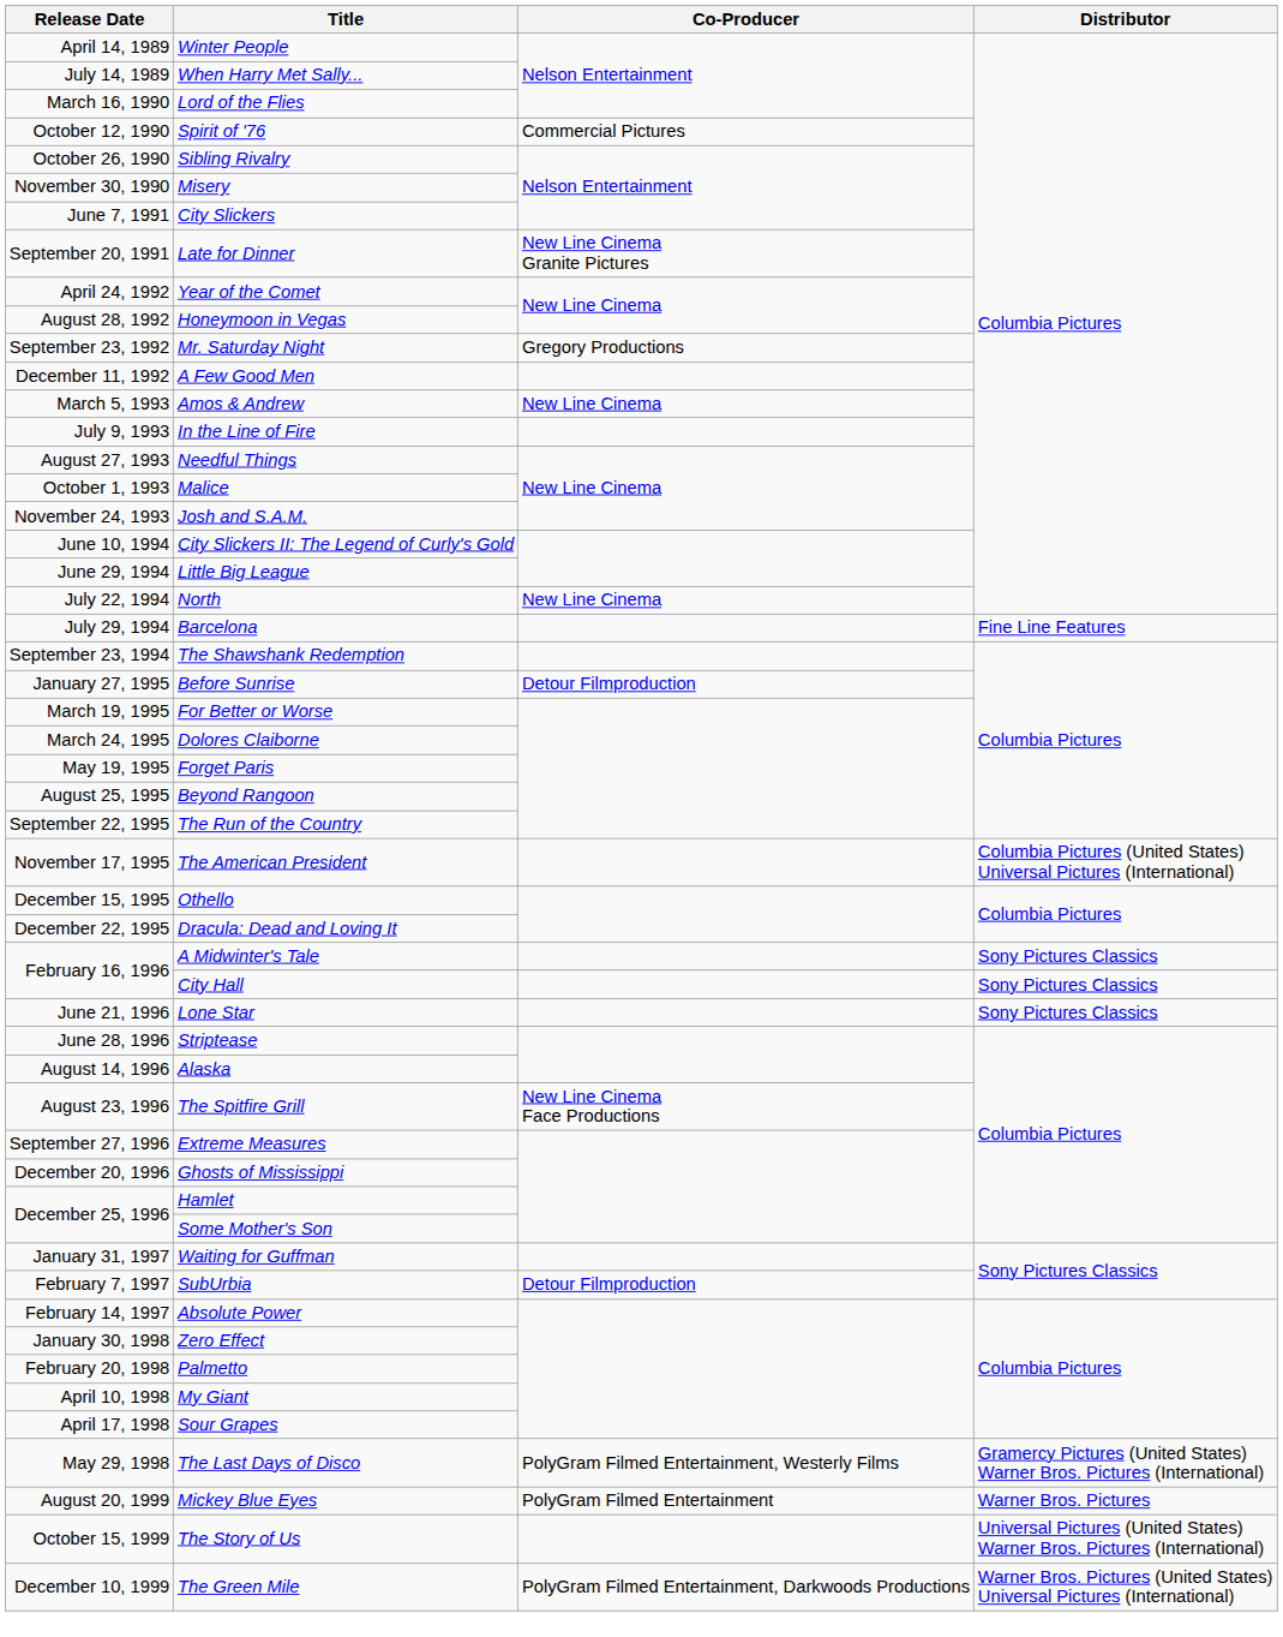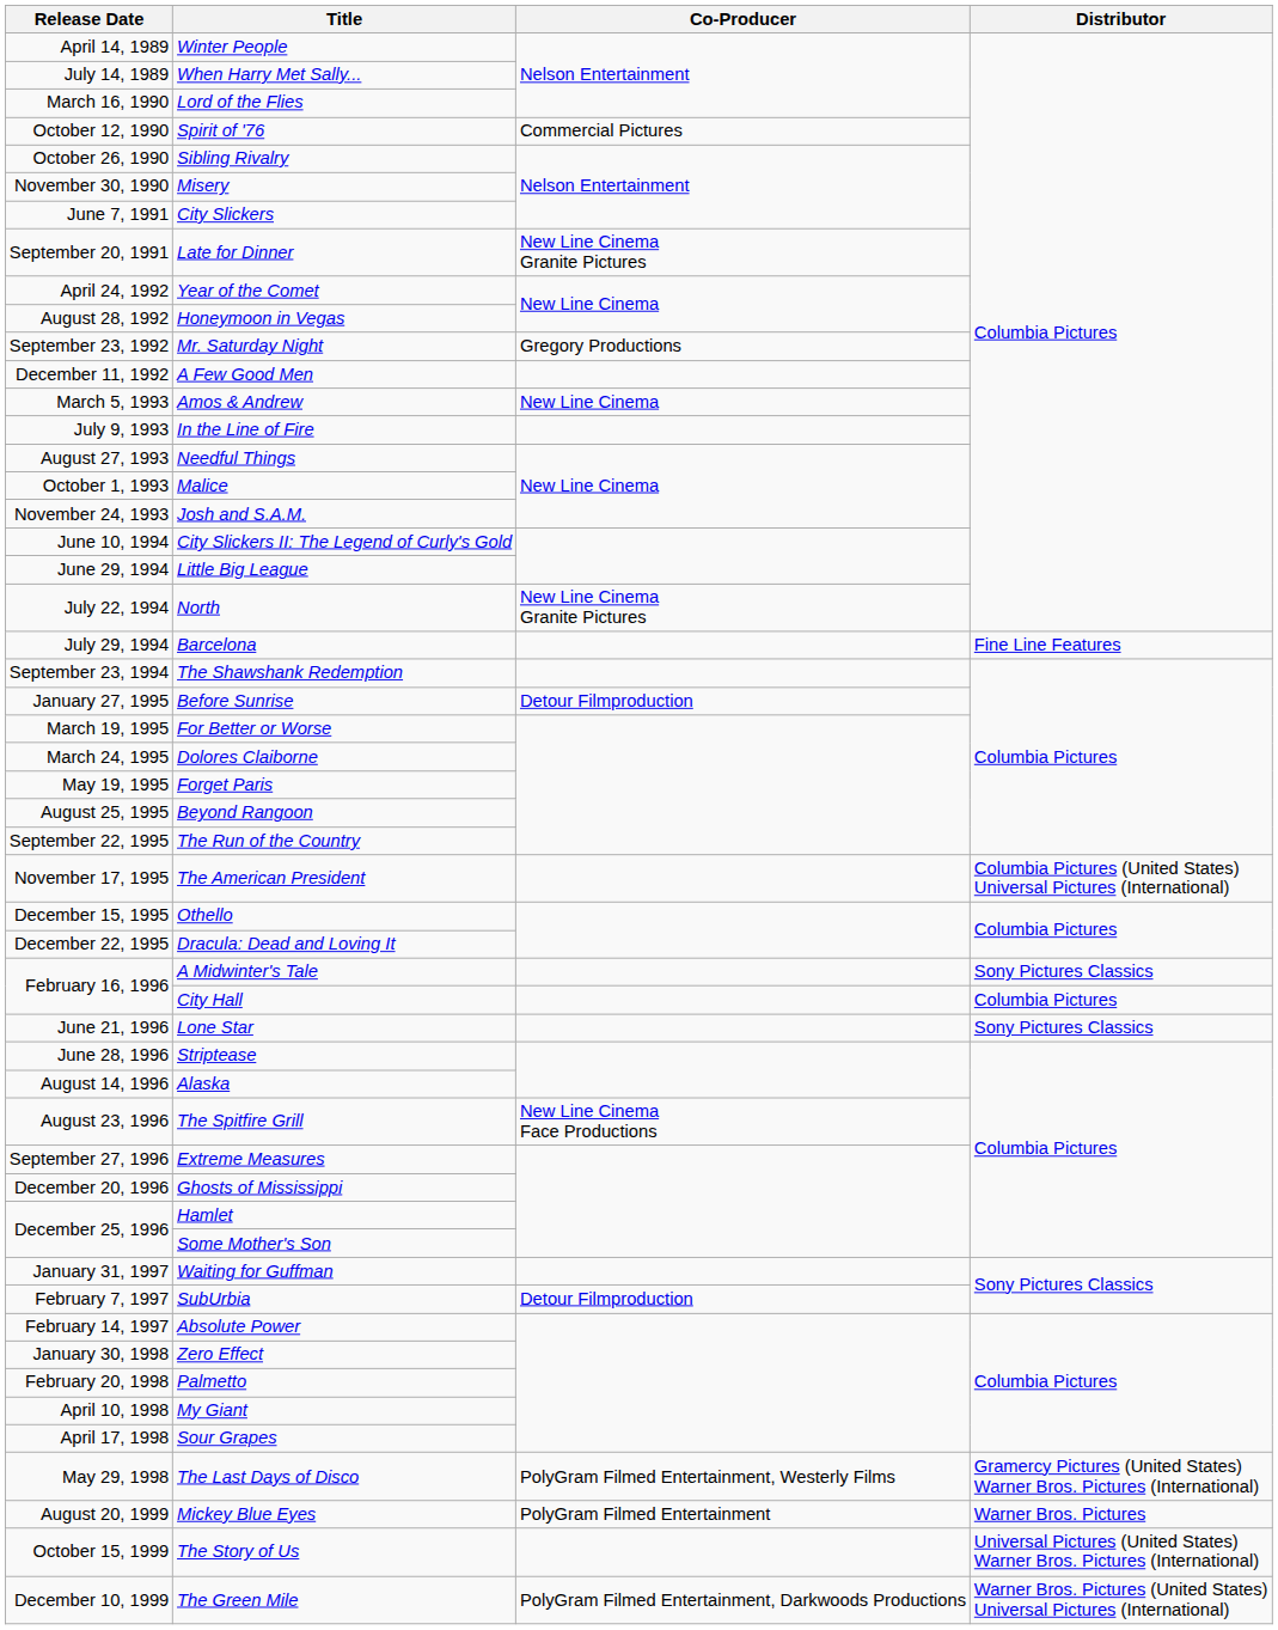 <table class="wikitable sortable">
 <tr>
 <th>Release Date</th>
 <th>Title</th>
 <th>Co-Producer</th>
 <th>Distributor</th>
 </tr>
 <tr>
 <td align="right">April 14, 1989</td>
 <td><em><a href='#'>Winter People</a></em></td>
 <td rowspan="3"><a href='#'>Nelson Entertainment</a></td>
 <td rowspan="20"><a href='#'>Columbia Pictures</a></td>
 </tr>
 <tr>
 <td align="right">July 14, 1989</td>
 <td><em><a href='#'>When Harry Met Sally...</a></em></td>
 </tr>
 <tr>
 <td align="right">March 16, 1990</td>
 <td><em><a href='#'>Lord of the Flies</a></em></td>
 </tr>
 <tr>
 <td align="right">October 12, 1990</td>
 <td><em><a href='#'>Spirit of '76</a></em></td>
 <td>Commercial Pictures</td>
 </tr>
 <tr>
 <td align="right">October 26, 1990</td>
 <td><em><a href='#'>Sibling Rivalry</a></em></td>
 <td rowspan="3"><a href='#'>Nelson Entertainment</a></td>
 </tr>
 <tr>
 <td align="right">November 30, 1990</td>
 <td><em><a href='#'>Misery</a></em></td>
 </tr>
 <tr>
 <td align="right">June 7, 1991</td>
 <td><em><a href='#'>City Slickers</a></em></td>
 </tr>
 <tr>
 <td align="right">September 20, 1991</td>
 <td><em><a href='#'>Late for Dinner</a></em></td>
 <td><a href='#'>New Line Cinema</a><br>Granite Pictures</td>
 </tr>
 <tr>
 <td align="right">April 24, 1992</td>
 <td><em><a href='#'>Year of the Comet</a></em></td>
 <td rowspan="2"><a href='#'>New Line Cinema</a></td>
 </tr>
 <tr>
 <td align="right">August 28, 1992</td>
 <td><em><a href='#'>Honeymoon in Vegas</a></em></td>
 </tr>
 <tr>
 <td align="right">September 23, 1992</td>
 <td><em><a href='#'>Mr. Saturday Night</a></em></td>
 <td>Gregory Productions</td>
 </tr>
 <tr>
 <td align="right">December 11, 1992</td>
 <td><em><a href='#'>A Few Good Men</a></em></td>
 <td></td>
 </tr>
 <tr>
 <td align="right">March 5, 1993</td>
 <td><em><a href='#'>Amos & Andrew</a></em></td>
 <td><a href='#'>New Line Cinema</a></td>
 </tr>
 <tr>
 <td align="right">July 9, 1993</td>
 <td><em><a href='#'>In the Line of Fire</a></em></td>
 <td></td>
 </tr>
 <tr>
 <td align="right">August 27, 1993</td>
 <td><em><a href='#'>Needful Things</a></em></td>
 <td rowspan="3"><a href='#'>New Line Cinema</a></td>
 </tr>
 <tr>
 <td align="right">October 1, 1993</td>
 <td><em><a href='#'>Malice</a></em></td>
 </tr>
 <tr>
 <td align="right">November 24, 1993</td>
 <td><em><a href='#'>Josh and S.A.M.</a></em></td>
 </tr>
 <tr>
 <td align="right">June 10, 1994</td>
 <td><em><a href='#'>City Slickers II: The Legend of Curly's Gold</a></em></td>
 </tr>
 <tr>
 <td align="right">June 29, 1994</td>
 <td><em><a href='#'>Little Big League</a></em></td>
 </tr>
 <tr>
 <td align="right">July 22, 1994</td>
 <td><em><a href='#'>North</a></em></td>
-<td><a href='#'>New Line Cinema</a></td>
+<td><a href='#'>New Line Cinema</a><br>Granite Pictures</td>
 </tr>
 <tr>
 <td align="right">July 29, 1994</td>
 <td><em><a href='#'>Barcelona</a></em></td>
 <td></td>
 <td><a href='#'>Fine Line Features</a></td>
 </tr>
 <tr>
 <td align="right">September 23, 1994</td>
 <td><em><a href='#'>The Shawshank Redemption</a></em></td>
 <td></td>
 <td rowspan="7"><a href='#'>Columbia Pictures</a></td>
 </tr>
 <tr>
 <td align="right">January 27, 1995</td>
 <td><em><a href='#'>Before Sunrise</a></em></td>
 <td><a href='#'>Detour Filmproduction</a></td>
 </tr>
 <tr>
 <td align="right">March 19, 1995</td>
 <td><em><a href='#'>For Better or Worse</a></em></td>
 </tr>
 <tr>
 <td align="right">March 24, 1995</td>
 <td><em><a href='#'>Dolores Claiborne</a></em></td>
 </tr>
 <tr>
 <td align="right">May 19, 1995</td>
 <td><em><a href='#'>Forget Paris</a></em></td>
 </tr>
 <tr>
 <td align="right">August 25, 1995</td>
 <td><em><a href='#'>Beyond Rangoon</a></em></td>
 </tr>
 <tr>
 <td align="right">September 22, 1995</td>
 <td><em><a href='#'>The Run of the Country</a></em></td>
 </tr>
 <tr>
 <td align="right">November 17, 1995</td>
 <td><em><a href='#'>The American President</a></em></td>
 <td></td>
 <td><a href='#'>Columbia Pictures</a> (United States)<br><a href='#'>Universal Pictures</a> (International)</td>
 </tr>
 <tr>
 <td align="right">December 15, 1995</td>
 <td><em><a href='#'>Othello</a></em></td>
 <td rowspan="2"></td>
 <td rowspan="2"><a href='#'>Columbia Pictures</a></td>
 </tr>
 <tr>
 <td align="right">December 22, 1995</td>
 <td><em><a href='#'>Dracula: Dead and Loving It</a></em></td>
 </tr>
 <tr>
 <td rowspan="2" align="right">February 16, 1996</td>
 <td><em><a href='#'>A Midwinter's Tale</a></em></td>
 <td></td>
 <td><a href='#'>Sony Pictures Classics</a></td>
 </tr>
 <tr>
 <td><em><a href='#'>City Hall</a></em></td>
 <td></td>
-<td><a href='#'>Sony Pictures Classics</a></td>
+<td><a href='#'>Columbia Pictures</a></td>
 </tr>
 <tr>
 <td align="right">June 21, 1996</td>
 <td><em><a href='#'>Lone Star</a></em></td>
 <td></td>
 <td><a href='#'>Sony Pictures Classics</a></td>
 </tr>
 <tr>
 <td align="right">June 28, 1996</td>
 <td><em><a href='#'>Striptease</a></em></td>
 <td rowspan="2"></td>
 <td rowspan="7"><a href='#'>Columbia Pictures</a></td>
 </tr>
 <tr>
 <td align="right">August 14, 1996</td>
 <td><em><a href='#'>Alaska</a></em></td>
 </tr>
 <tr>
 <td align="right">August 23, 1996</td>
 <td><em><a href='#'>The Spitfire Grill</a></em></td>
 <td><a href='#'>New Line Cinema</a><br>Face Productions</td>
 </tr>
 <tr>
 <td align="right">September 27, 1996</td>
 <td><em><a href='#'>Extreme Measures</a></em></td>
 <td rowspan="4"></td>
 </tr>
 <tr>
 <td align="right">December 20, 1996</td>
 <td><em><a href='#'>Ghosts of Mississippi</a></em></td>
 </tr>
 <tr>
 <td rowspan="2" align="right">December 25, 1996</td>
 <td><em><a href='#'>Hamlet</a></em></td>
 </tr>
 <tr>
 <td><em><a href='#'>Some Mother's Son</a></em></td>
 </tr>
 <tr>
 <td align="right">January 31, 1997</td>
 <td><em><a href='#'>Waiting for Guffman</a></em></td>
 <td></td>
 <td rowspan="2"><a href='#'>Sony Pictures Classics</a></td>
 </tr>
 <tr>
 <td align="right">February 7, 1997</td>
 <td><em><a href='#'>SubUrbia</a></em></td>
 <td><a href='#'>Detour Filmproduction</a></td>
 </tr>
 <tr>
 <td align="right">February 14, 1997</td>
 <td><em><a href='#'>Absolute Power</a></em></td>
 <td rowspan="5"></td>
 <td rowspan="5"><a href='#'>Columbia Pictures</a></td>
 </tr>
 <tr>
 <td align="right">January 30, 1998</td>
 <td><em><a href='#'>Zero Effect</a></em></td>
 </tr>
 <tr>
 <td align="right">February 20, 1998</td>
 <td><em><a href='#'>Palmetto</a></em></td>
 </tr>
 <tr>
 <td align="right">April 10, 1998</td>
 <td><em><a href='#'>My Giant</a></em></td>
 </tr>
 <tr>
 <td align="right">April 17, 1998</td>
 <td><em><a href='#'>Sour Grapes</a></em></td>
 </tr>
 <tr>
 <td align="right">May 29, 1998</td>
 <td><em><a href='#'>The Last Days of Disco</a></em></td>
 <td>PolyGram Filmed Entertainment, Westerly Films</td>
 <td><a href='#'>Gramercy Pictures</a> (United States)<br><a href='#'>Warner Bros. Pictures</a> (International)</td>
 </tr>
 <tr>
 <td align="right">August 20, 1999</td>
 <td><em><a href='#'>Mickey Blue Eyes</a></em></td>
 <td>PolyGram Filmed Entertainment</td>
 <td><a href='#'>Warner Bros. Pictures</a></td>
 </tr>
 <tr>
 <td align="right">October 15, 1999</td>
 <td><em><a href='#'>The Story of Us</a></em></td>
 <td></td>
 <td><a href='#'>Universal Pictures</a> (United States)<br><a href='#'>Warner Bros. Pictures</a> (International)</td>
 </tr>
 <tr>
 <td align="right">December 10, 1999</td>
 <td><em><a href='#'>The Green Mile</a></em></td>
 <td>PolyGram Filmed Entertainment, Darkwoods Productions</td>
 <td><a href='#'>Warner Bros. Pictures</a> (United States)<br><a href='#'>Universal Pictures</a> (International)</td>
 </tr>
 </table>
